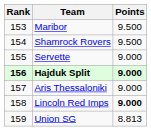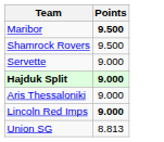 <table class="wikitable" style="text-align: center;">
 <tr>
-<th>Rank</th>
 <th>Team</th>
 <th>Points</th>
 </tr>
 <tr>
-<td>153</td>
 <td align=left> <a href='#'>Maribor</a></td>
-<td>9.500</td>
+<td><strong>9.500</strong></td>
 </tr>
 <tr>
-<td>154</td>
 <td align=left> <a href='#'>Shamrock Rovers</a></td>
 <td>9.500</td>
 </tr>
 <tr>
-<td>155</td>
 <td align=left> <a href='#'>Servette</a></td>
 <td>9.000</td>
 </tr>
 <tr bgcolor="#ddffdd">
-<td><strong>156</strong></td>
 <td align=left> <strong>Hajduk Split</strong></td>
 <td><strong>9.000</strong></td>
 </tr>
 <tr>
-<td>157</td>
 <td align=left> <a href='#'>Aris Thessaloniki</a></td>
 <td>9.000</td>
 </tr>
 <tr>
-<td>158</td>
 <td align=left> <a href='#'>Lincoln Red Imps</a></td>
 <td><strong>9.000</strong></td>
 </tr>
 <tr>
-<td>159</td>
 <td align=left> <a href='#'>Union SG</a></td>
 <td>8.813</td>
 </tr>
 </table>
